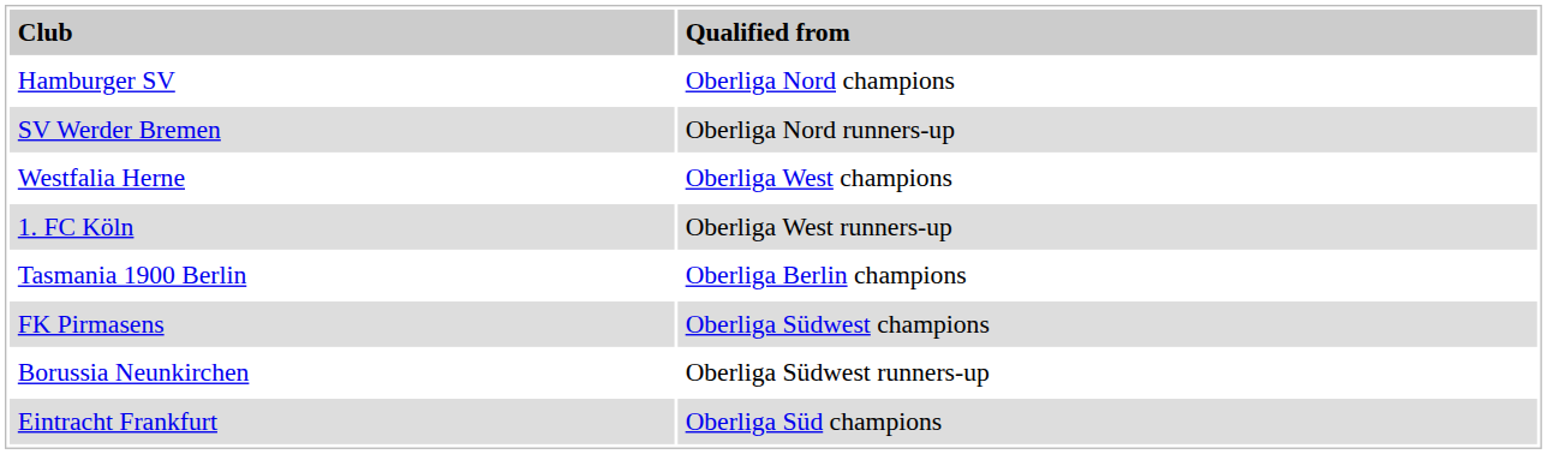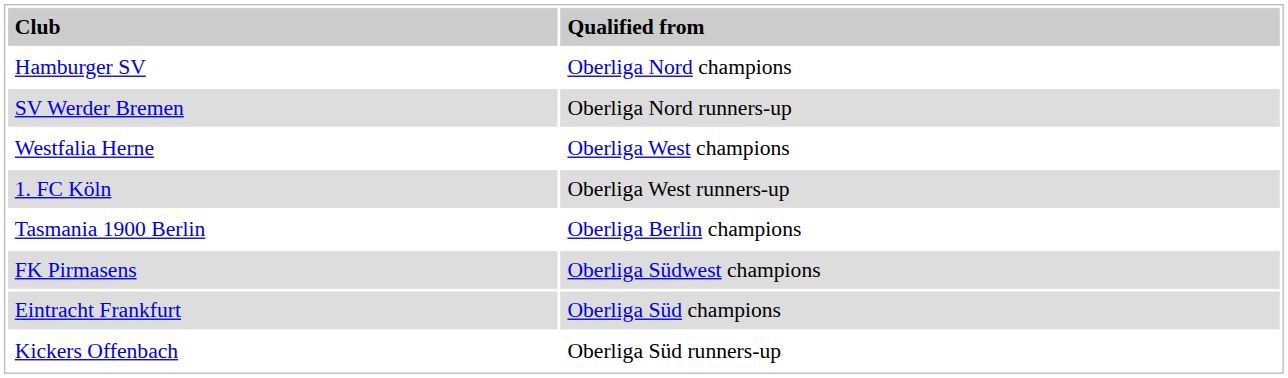 <table style="border:1px solid #bbb;background:#fff;" cellpadding="5" cellspacing="2" width="75%">
 <tr style="background:#ccc;font-weight:bold">
 <td>Club</td>
 <td>Qualified from</td>
 </tr>
 <tr>
 <td><a href='#'>Hamburger SV</a></td>
 <td><a href='#'>Oberliga Nord</a> champions</td>
 </tr>
 <tr style="background:#ddd">
 <td><a href='#'>SV Werder Bremen</a></td>
 <td>Oberliga Nord runners-up</td>
 </tr>
 <tr>
 <td><a href='#'>Westfalia Herne</a></td>
 <td><a href='#'>Oberliga West</a> champions</td>
 </tr>
 <tr style="background:#ddd">
 <td><a href='#'>1. FC Köln</a></td>
 <td>Oberliga West runners-up</td>
 </tr>
 <tr>
 <td><a href='#'>Tasmania 1900 Berlin</a></td>
 <td><a href='#'>Oberliga Berlin</a> champions</td>
 </tr>
 <tr style="background:#ddd">
 <td><a href='#'>FK Pirmasens</a></td>
 <td><a href='#'>Oberliga Südwest</a> champions</td>
 </tr>
-<tr>
-<td><a href='#'>Borussia Neunkirchen</a></td>
-<td>Oberliga Südwest runners-up</td>
-</tr>
 <tr style="background:#ddd">
 <td><a href='#'>Eintracht Frankfurt</a></td>
 <td><a href='#'>Oberliga Süd</a> champions</td>
 </tr>
+<tr>
+<td><a href='#'>Kickers Offenbach</a></td>
+<td>Oberliga Süd runners-up</td>
+</tr>
 </table>
